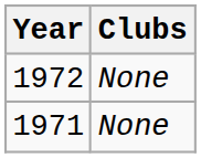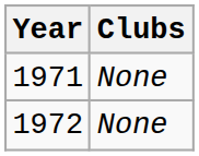 <table class="wikitable">
 <tr>
 <th>Year</th>
 <th>Clubs</th>
 </tr>
 <tr>
+<td>1971</td>
+<td><em>None</em></td>
+</tr>
+<tr>
 <td>1972</td>
 <td><em>None</em></td>
 </tr>
-<tr>
-<td>1971</td>
-<td><em>None</em></td>
-</tr>
 </table>
